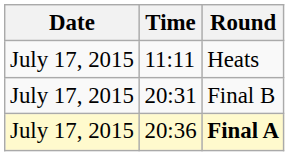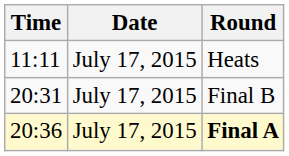 <table class="wikitable">
 <tr>
+<th>Time</th>
 <th>Date</th>
-<th>Time</th>
 <th>Round</th>
 </tr>
 <tr>
+<td>11:11</td>
 <td>July 17, 2015</td>
-<td>11:11</td>
 <td>Heats</td>
 </tr>
 <tr>
+<td>20:31</td>
 <td>July 17, 2015</td>
-<td>20:31</td>
 <td>Final B</td>
 </tr>
 <tr style=background:lemonchiffon>
+<td>20:36</td>
 <td>July 17, 2015</td>
-<td>20:36</td>
 <td><strong>Final A</strong></td>
 </tr>
 </table>
